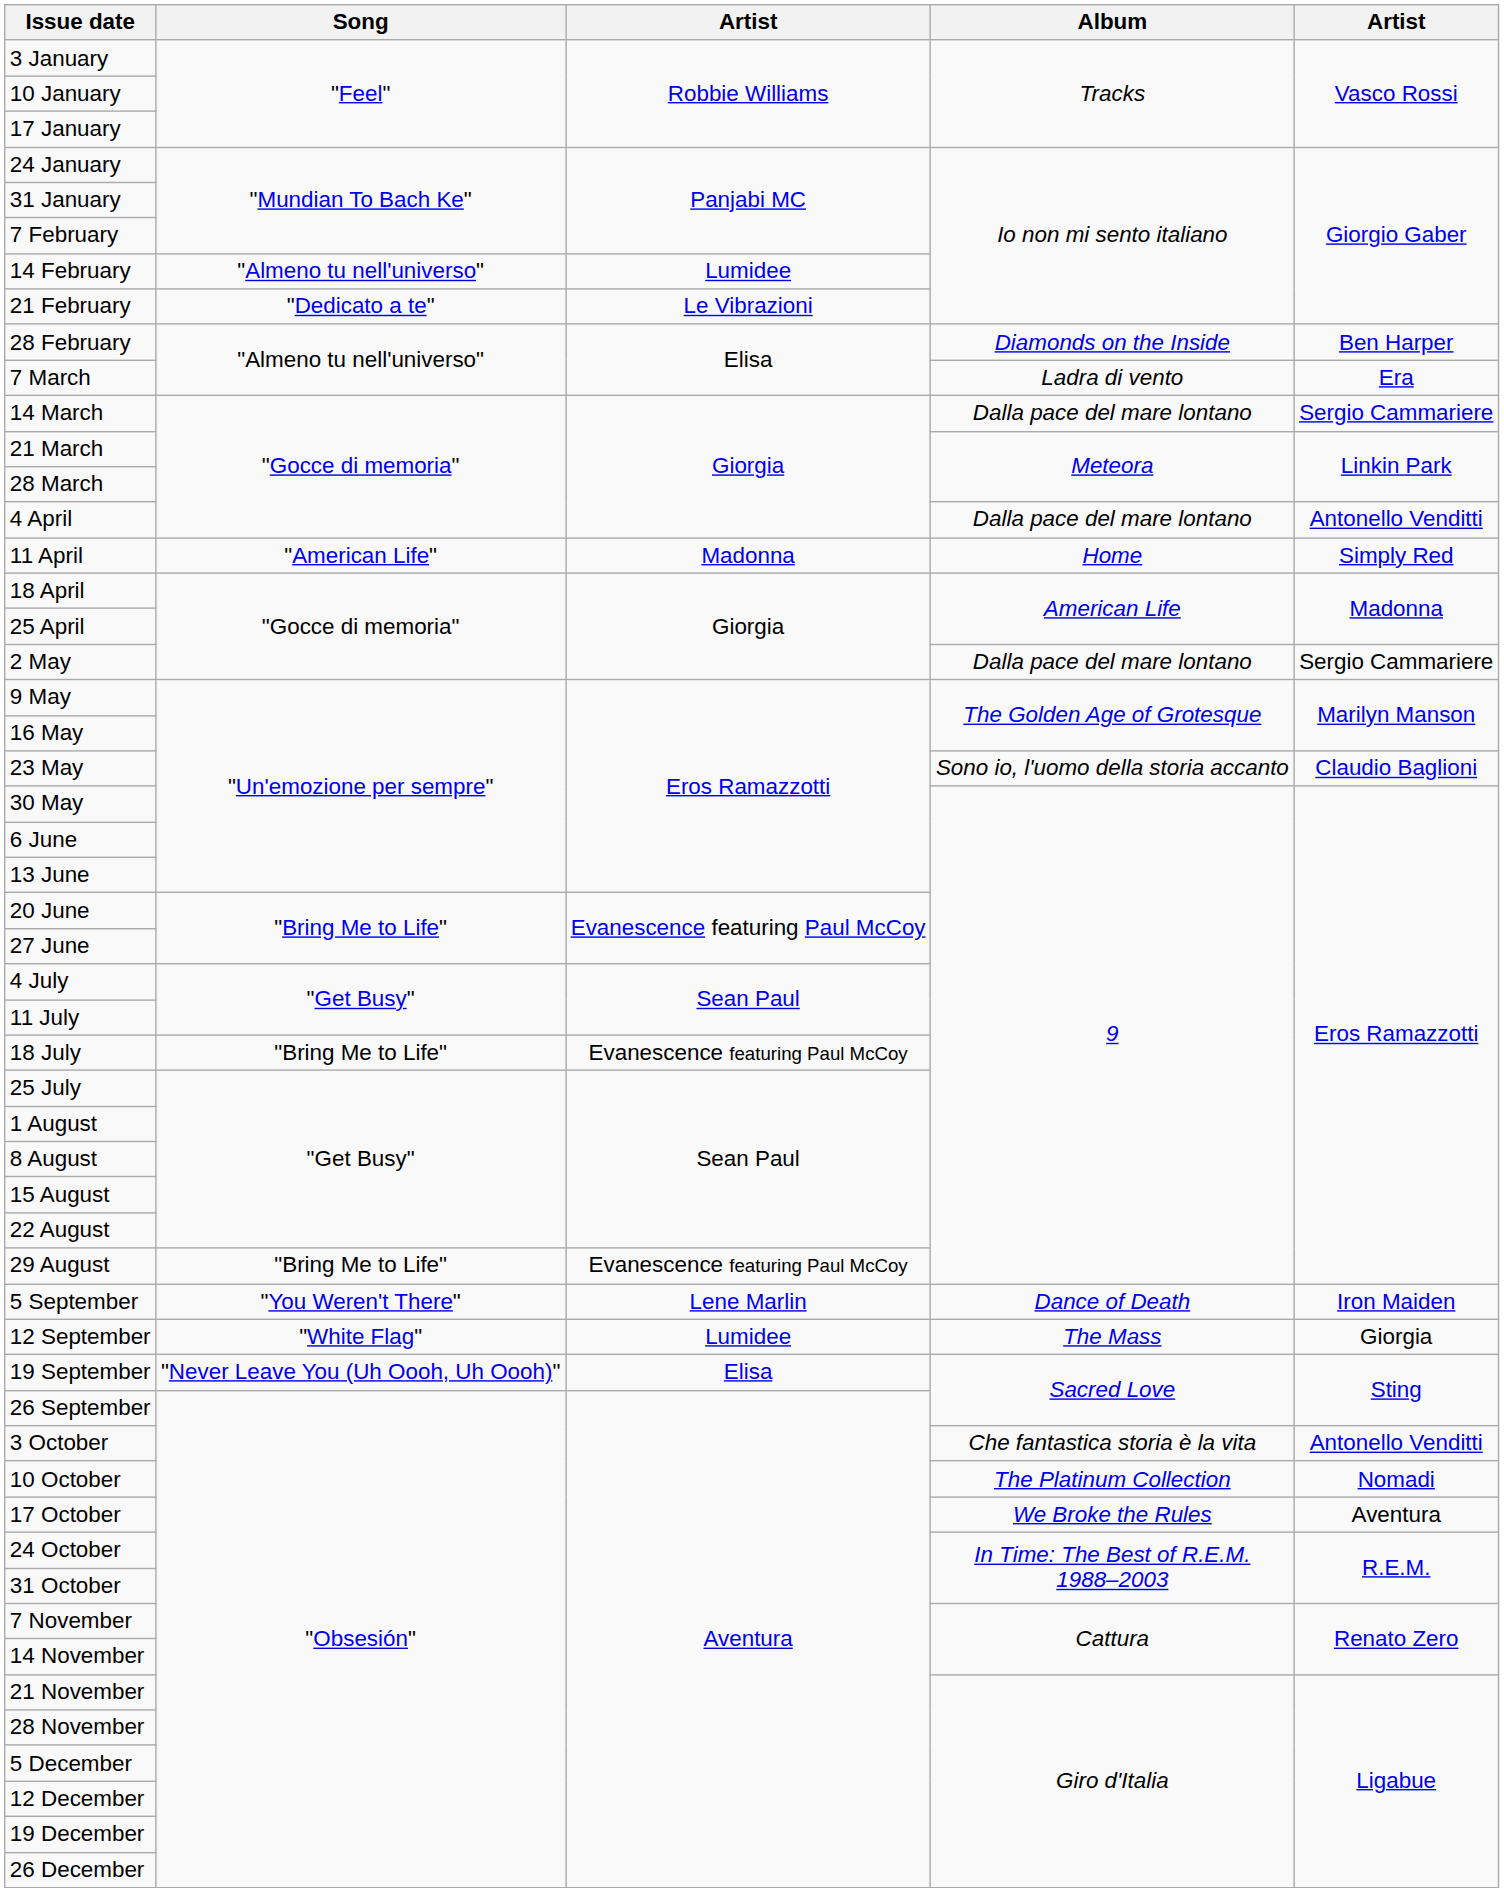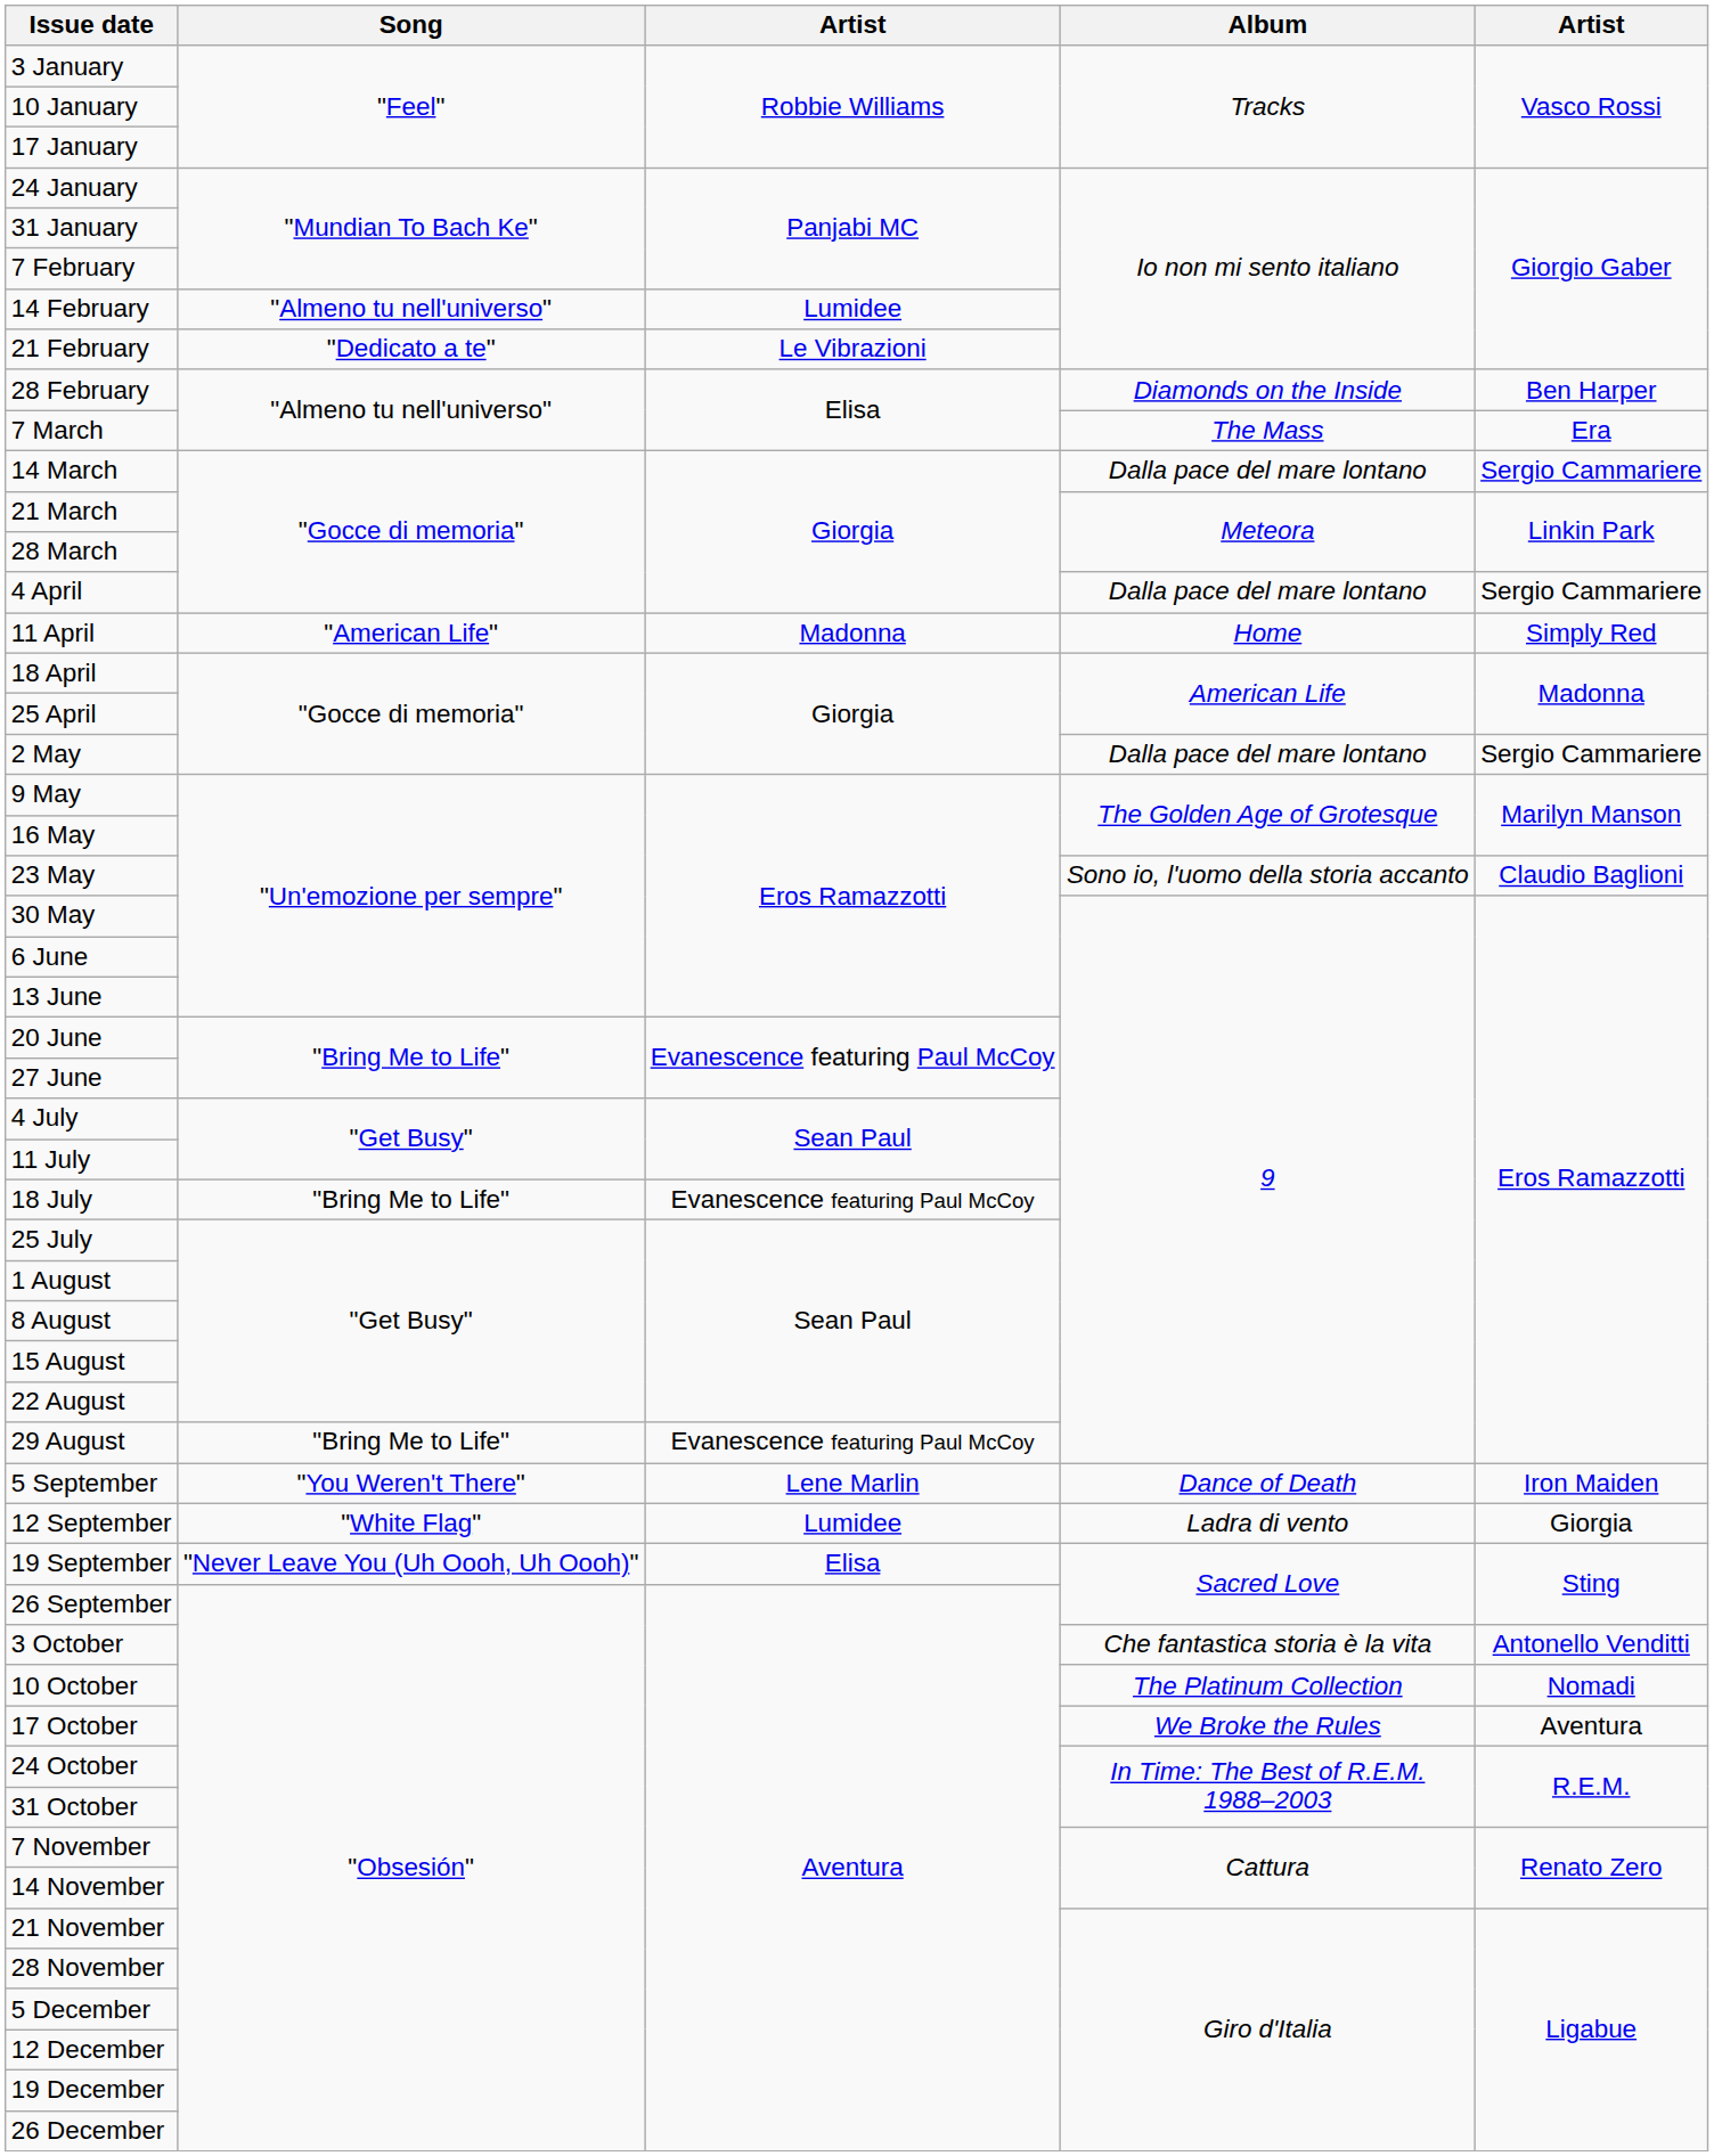 <table class="wikitable">
 <tr>
 <th align="center">Issue date</th>
 <th align="center">Song</th>
 <th align="center">Artist</th>
 <th align="center">Album</th>
 <th align="center">Artist</th>
 </tr>
 <tr>
 <td align="left">3 January</td>
 <td align="center" rowspan="3">"<a href='#'>Feel</a>"</td>
 <td align="center" rowspan="3"><a href='#'>Robbie Williams</a></td>
 <td align="center" rowspan="3"><em>Tracks</em></td>
 <td align="center" rowspan="3"><a href='#'>Vasco Rossi</a></td>
 </tr>
 <tr>
 <td align="left">10 January</td>
 </tr>
 <tr>
 <td align="left">17 January</td>
 </tr>
 <tr>
 <td align="left">24 January</td>
 <td align="center" rowspan="3">"<a href='#'>Mundian To Bach Ke</a>"</td>
 <td align="center" rowspan="3"><a href='#'>Panjabi MC</a></td>
 <td align="center" rowspan="5"><em>Io non mi sento italiano</em></td>
 <td align="center" rowspan="5"><a href='#'>Giorgio Gaber</a></td>
 </tr>
 <tr>
 <td align="left">31 January</td>
 </tr>
 <tr>
 <td align="left">7 February</td>
 </tr>
 <tr>
 <td align="left">14 February</td>
 <td align="center">"<a href='#'>Almeno tu nell'universo</a>"</td>
 <td align="center"><a href='#'>Lumidee</a></td>
 </tr>
 <tr>
 <td align="left">21 February</td>
 <td align="center">"<a href='#'>Dedicato a te</a>"</td>
 <td align="center"><a href='#'>Le Vibrazioni</a></td>
 </tr>
 <tr>
 <td align="left">28 February</td>
 <td align="center" rowspan="2">"Almeno tu nell'universo"</td>
 <td align="center" rowspan="2">Elisa</td>
 <td align="center"><em><a href='#'>Diamonds on the Inside</a></em></td>
 <td align="center"><a href='#'>Ben Harper</a></td>
 </tr>
 <tr>
 <td align="left">7 March</td>
-<td align="center"><em>Ladra di vento</em></td>
+<td align="center"><em><a href='#'>The Mass</a></em></td>
 <td align="center"><a href='#'>Era</a></td>
 </tr>
 <tr>
 <td align="left">14 March</td>
 <td align="center" rowspan="4">"<a href='#'>Gocce di memoria</a>"</td>
 <td align="center" rowspan="4"><a href='#'>Giorgia</a></td>
 <td align="center"><em>Dalla pace del mare lontano</em></td>
 <td align="center"><a href='#'>Sergio Cammariere</a></td>
 </tr>
 <tr>
 <td align="left">21 March</td>
 <td align="center" rowspan="2"><em><a href='#'>Meteora</a></em></td>
 <td align="center" rowspan="2"><a href='#'>Linkin Park</a></td>
 </tr>
 <tr>
 <td align="left">28 March</td>
 </tr>
 <tr>
 <td align="left">4 April</td>
 <td align="center"><em>Dalla pace del mare lontano</em></td>
-<td align="center"><a href='#'>Antonello Venditti</a></td>
+<td align="center">Sergio Cammariere</td>
 </tr>
 <tr>
 <td align="left">11 April</td>
 <td align="center">"<a href='#'>American Life</a>"</td>
 <td align="center"><a href='#'>Madonna</a></td>
 <td align="center"><em><a href='#'>Home</a></em></td>
 <td align="center"><a href='#'>Simply Red</a></td>
 </tr>
 <tr>
 <td align="left">18 April</td>
 <td align="center" rowspan="3">"Gocce di memoria"</td>
 <td align="center" rowspan="3">Giorgia</td>
 <td align="center" rowspan="2"><em><a href='#'>American Life</a></em></td>
 <td align="center" rowspan="2"><a href='#'>Madonna</a></td>
 </tr>
 <tr>
 <td align="left">25 April</td>
 </tr>
 <tr>
 <td align="left">2 May</td>
 <td align="center"><em>Dalla pace del mare lontano</em></td>
 <td align="center">Sergio Cammariere</td>
 </tr>
 <tr>
 <td align="left">9 May</td>
 <td align="center" rowspan="6">"<a href='#'>Un'emozione per sempre</a>"</td>
 <td align="center" rowspan="6"><a href='#'>Eros Ramazzotti</a></td>
 <td align="center" rowspan="2"><em><a href='#'>The Golden Age of Grotesque</a></em></td>
 <td align="center" rowspan="2"><a href='#'>Marilyn Manson</a></td>
 </tr>
 <tr>
 <td align="left">16 May</td>
 </tr>
 <tr>
 <td align="left">23 May</td>
 <td align="center"><em>Sono io, l'uomo della storia accanto</em></td>
 <td align="center"><a href='#'>Claudio Baglioni</a></td>
 </tr>
 <tr>
 <td align="left">30 May</td>
 <td align="center" rowspan="14"><em><a href='#'>9</a></em></td>
 <td align="center" rowspan="14"><a href='#'>Eros Ramazzotti</a></td>
 </tr>
 <tr>
 <td align="left">6 June</td>
 </tr>
 <tr>
 <td align="left">13 June</td>
 </tr>
 <tr>
 <td align="left">20 June</td>
 <td align="center" rowspan="2">"<a href='#'>Bring Me to Life</a>"</td>
 <td align="center" rowspan="2"><a href='#'>Evanescence</a> featuring <a href='#'>Paul McCoy</a></td>
 </tr>
 <tr>
 <td align="left">27 June</td>
 </tr>
 <tr>
 <td align="left">4 July</td>
 <td align="center" rowspan="2">"<a href='#'>Get Busy</a>"</td>
 <td align="center" rowspan="2"><a href='#'>Sean Paul</a></td>
 </tr>
 <tr>
 <td align="left">11 July</td>
 </tr>
 <tr>
 <td align="left">18 July</td>
 <td align="center">"Bring Me to Life"</td>
 <td align="center">Evanescence <small> featuring Paul McCoy </small></td>
 </tr>
 <tr>
 <td align="left">25 July</td>
 <td align="center" rowspan="5">"Get Busy"</td>
 <td align="center" rowspan="5">Sean Paul</td>
 </tr>
 <tr>
 <td align="left">1 August</td>
 </tr>
 <tr>
 <td align="left">8 August</td>
 </tr>
 <tr>
 <td align="left">15 August</td>
 </tr>
 <tr>
 <td align="left">22 August</td>
 </tr>
 <tr>
 <td align="left">29 August</td>
 <td align="center">"Bring Me to Life"</td>
 <td align="center">Evanescence <small> featuring Paul McCoy </small></td>
 </tr>
 <tr>
 <td align="left">5 September</td>
 <td align="center">"<a href='#'>You Weren't There</a>"</td>
 <td align="center"><a href='#'>Lene Marlin</a></td>
 <td align="center"><em><a href='#'>Dance of Death</a></em></td>
 <td align="center"><a href='#'>Iron Maiden</a></td>
 </tr>
 <tr>
 <td align="left">12 September</td>
 <td align="center">"<a href='#'>White Flag</a>"</td>
 <td align="center"><a href='#'>Lumidee</a></td>
-<td align="center"><em><a href='#'>The Mass</a></em></td>
+<td align="center"><em>Ladra di vento</em></td>
 <td align="center">Giorgia</td>
 </tr>
 <tr>
 <td align="left">19 September</td>
 <td align="center">"<a href='#'>Never Leave You (Uh Oooh, Uh Oooh)</a>"</td>
 <td align="center"><a href='#'>Elisa</a></td>
 <td align="center" rowspan="2"><em><a href='#'>Sacred Love</a></em></td>
 <td align="center" rowspan="2"><a href='#'>Sting</a></td>
 </tr>
 <tr>
 <td align="left">26 September</td>
 <td align="center" rowspan="14">"<a href='#'>Obsesión</a>"</td>
 <td align="center" rowspan="14"><a href='#'>Aventura</a></td>
 </tr>
 <tr>
 <td align="left">3 October</td>
 <td align="center"><em>Che fantastica storia è la vita</em></td>
 <td align="center"><a href='#'>Antonello Venditti</a></td>
 </tr>
 <tr>
 <td align="left">10 October</td>
 <td align="center"><em><a href='#'>The Platinum Collection</a></em></td>
 <td align="center"><a href='#'>Nomadi</a></td>
 </tr>
 <tr>
 <td align="left">17 October</td>
 <td align="center"><em><a href='#'>We Broke the Rules</a></em></td>
 <td align="center">Aventura</td>
 </tr>
 <tr>
 <td align="left">24 October</td>
 <td align="center" rowspan="2"><em><a href='#'>In Time: The Best of R.E.M.<br>1988–2003</a></em></td>
 <td align="center" rowspan="2"><a href='#'>R.E.M.</a></td>
 </tr>
 <tr>
 <td align="left">31 October</td>
 </tr>
 <tr>
 <td align="left">7 November</td>
 <td align="center" rowspan="2"><em>Cattura</em></td>
 <td align="center" rowspan="2"><a href='#'>Renato Zero</a></td>
 </tr>
 <tr>
 <td align="left">14 November</td>
 </tr>
 <tr>
 <td align="left">21 November</td>
 <td align="center" rowspan="6"><em>Giro d'Italia</em></td>
 <td align="center" rowspan="6"><a href='#'>Ligabue</a></td>
 </tr>
 <tr>
 <td align="left">28 November</td>
 </tr>
 <tr>
 <td align="left">5 December</td>
 </tr>
 <tr>
 <td align="left">12 December</td>
 </tr>
 <tr>
 <td align="left">19 December</td>
 </tr>
 <tr>
 <td align="left">26 December</td>
 </tr>
 </table>
